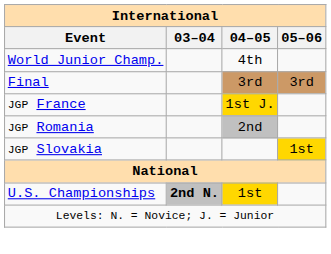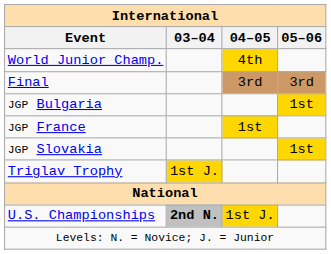 <table class="wikitable" style="text-align:center">
 <tr>
 <th style="background-color: #ffdead; " colspan=4 align=center><strong>International</strong></th>
 </tr>
 <tr>
 <th>Event</th>
 <th>03–04</th>
 <th>04–05</th>
 <th>05–06</th>
 </tr>
 <tr>
 <td align=left><a href='#'>World Junior Champ.</a></td>
 <td></td>
-<td>4th</td>
+<td style="background: gold;">4th</td>
 <td></td>
 </tr>
 <tr>
 <td align=left> <a href='#'>Final</a></td>
 <td></td>
 <td bgcolor=cc9966>3rd</td>
 <td bgcolor=cc9966>3rd</td>
 </tr>
 <tr>
+<td align=left><small>JGP</small> <a href='#'>Bulgaria</a></td>
+<td></td>
+<td></td>
+<td bgcolor=gold>1st</td>
+</tr>
+<tr>
 <td align=left><small>JGP</small> <a href='#'>France</a></td>
 <td></td>
-<td bgcolor=gold>1st J.</td>
-<td></td>
-</tr>
-<tr>
-<td align=left><small>JGP</small> <a href='#'>Romania</a></td>
-<td></td>
-<td bgcolor=silver>2nd</td>
+<td bgcolor=gold>1st</td>
 <td></td>
 </tr>
 <tr>
 <td align=left><small>JGP</small> <a href='#'>Slovakia</a></td>
 <td></td>
 <td></td>
 <td bgcolor=gold>1st</td>
 </tr>
 <tr>
+<td align=left><a href='#'>Triglav Trophy</a></td>
+<td bgcolor=gold>1st J.</td>
+<td></td>
+<td></td>
+</tr>
+<tr>
 <th style="background-color: #ffdead; " colspan=4 align=center><strong>National</strong></th>
 </tr>
 <tr>
 <td align=left><a href='#'>U.S. Championships</a></td>
 <td bgcolor=silver><strong>2nd N.</strong></td>
-<td bgcolor=gold>1st</td>
+<td bgcolor=gold>1st J.</td>
 <td></td>
 </tr>
 <tr>
 <td colspan=4 align=center><small> Levels: N. = Novice; J. = Junior </small></td>
 </tr>
 </table>
